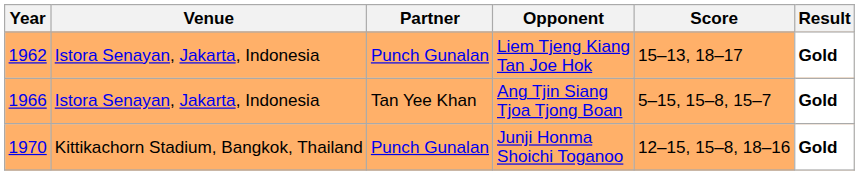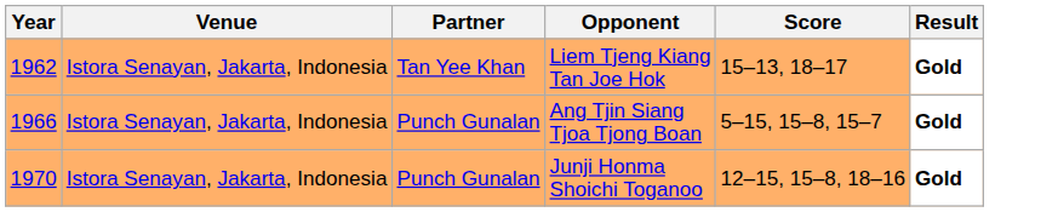 <table class="sortable wikitable" style="font-size: 90%;">
 <tr>
 <th>Year</th>
 <th>Venue</th>
 <th>Partner</th>
 <th>Opponent</th>
 <th>Score</th>
 <th>Result</th>
 </tr>
 <tr style="background:#FFB069">
 <td align="center"><a href='#'>1962</a></td>
 <td align="left"><a href='#'>Istora Senayan</a>, <a href='#'>Jakarta</a>, Indonesia</td>
-<td align="left"> <a href='#'>Punch Gunalan</a></td>
+<td align="left"> <a href='#'>Tan Yee Khan</a></td>
 <td align="left"> <a href='#'>Liem Tjeng Kiang</a><br> <a href='#'>Tan Joe Hok</a></td>
 <td align="left">15–13, 18–17</td>
 <td style="text-align:left; background:white"> <strong>Gold</strong></td>
 </tr>
 <tr style="background:#FFB069">
 <td align="center"><a href='#'>1966</a></td>
 <td align="left"><a href='#'>Istora Senayan</a>, <a href='#'>Jakarta</a>, Indonesia</td>
-<td align="left"> Tan Yee Khan</td>
+<td align="left"> <a href='#'>Punch Gunalan</a></td>
 <td align="left"> <a href='#'>Ang Tjin Siang</a><br><a href='#'>Tjoa Tjong Boan</a></td>
 <td align="left">5–15, 15–8, 15–7</td>
 <td style="text-align:left; background:white"> <strong>Gold</strong></td>
 </tr>
 <tr style="background:#FFB069">
 <td align="center"><a href='#'>1970</a></td>
-<td align="left">Kittikachorn Stadium, Bangkok, Thailand</td>
+<td align="left"><a href='#'>Istora Senayan</a>, <a href='#'>Jakarta</a>, Indonesia</td>
 <td align="left"> <a href='#'>Punch Gunalan</a></td>
 <td align="left"> <a href='#'>Junji Honma</a><br> <a href='#'>Shoichi Toganoo</a></td>
 <td align="left">12–15, 15–8, 18–16</td>
 <td style="text-align:left; background:white"> <strong>Gold</strong></td>
 </tr>
 </table>
